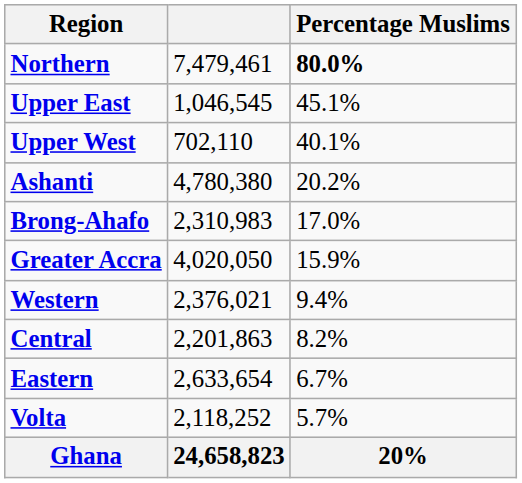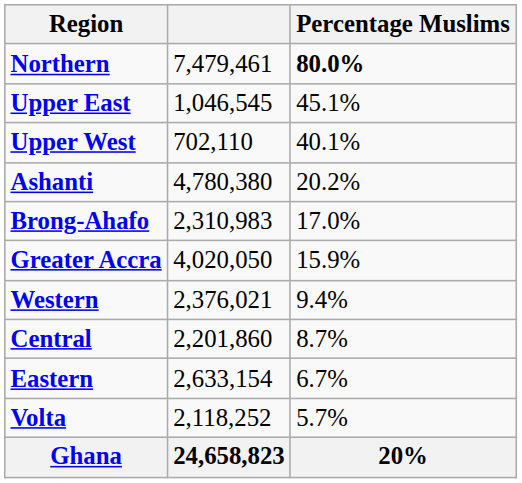 <table class="wikitable sortable">
 <tr>
 <th>Region</th>
 <th></th>
 <th>Percentage Muslims</th>
 </tr>
 <tr>
 <td><strong><a href='#'>Northern</a></strong></td>
 <td>7,479,461</td>
 <td><strong>80.0% </strong></td>
 </tr>
 <tr>
 <td><strong><a href='#'>Upper East</a></strong></td>
 <td>1,046,545</td>
 <td>45.1%</td>
 </tr>
 <tr>
 <td><strong><a href='#'>Upper West</a></strong></td>
 <td>702,110</td>
 <td>40.1%</td>
 </tr>
 <tr>
 <td><strong><a href='#'>Ashanti</a></strong></td>
 <td>4,780,380</td>
 <td>20.2%</td>
 </tr>
 <tr>
 <td><strong><a href='#'>Brong-Ahafo</a></strong></td>
 <td>2,310,983</td>
 <td>17.0%</td>
 </tr>
 <tr>
 <td><strong><a href='#'>Greater Accra</a></strong></td>
 <td>4,020,050</td>
 <td>15.9%</td>
 </tr>
 <tr>
 <td><strong><a href='#'>Western</a></strong></td>
 <td>2,376,021</td>
 <td>9.4%</td>
 </tr>
 <tr>
 <td><strong><a href='#'>Central</a></strong></td>
-<td>2,201,863</td>
-<td>8.2%</td>
+<td>2,201,860</td>
+<td>8.7%</td>
 </tr>
 <tr>
 <td><strong><a href='#'>Eastern</a></strong></td>
-<td>2,633,654</td>
+<td>2,633,154</td>
 <td>6.7%</td>
 </tr>
 <tr>
 <td><strong><a href='#'>Volta</a></strong></td>
 <td>2,118,252</td>
 <td>5.7%</td>
 </tr>
 <tr>
 <th><a href='#'>Ghana</a></th>
 <th>24,658,823</th>
 <th>20%</th>
 </tr>
 </table>
